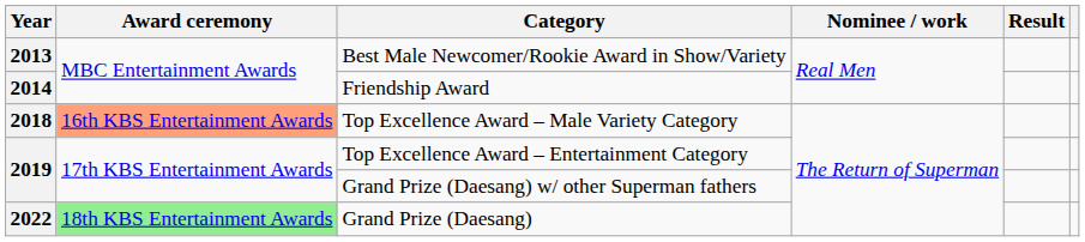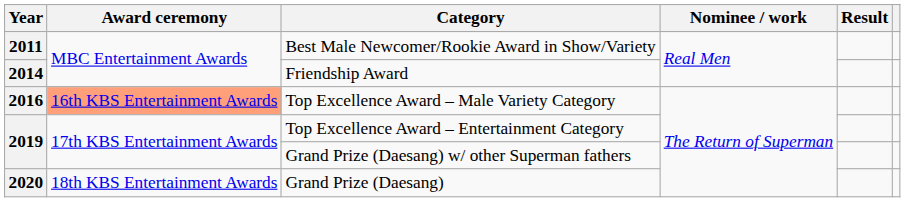 <table class="wikitable sortable plainrowheaders">
 <tr>
 <th scope="col">Year</th>
 <th scope="col">Award ceremony</th>
 <th scope="col">Category</th>
 <th scope="col">Nominee / work</th>
 <th scope="col">Result</th>
 <th scope="col" class="unsortable"></th>
 </tr>
 <tr>
-<th scope="row">2013</th>
+<th scope="row">2011</th>
 <td rowspan="2"><a href='#'>MBC Entertainment Awards</a></td>
 <td>Best Male Newcomer/Rookie Award in Show/Variety</td>
 <td rowspan="2"><em><a href='#'>Real Men</a></em></td>
 <td></td>
 <td></td>
 </tr>
 <tr>
 <th scope="row">2014</th>
 <td>Friendship Award</td>
 <td></td>
 <td></td>
 </tr>
 <tr>
-<th scope="row">2018</th>
+<th scope="row">2016</th>
 <td style="background: lightsalmon;"><a href='#'>16th KBS Entertainment Awards</a></td>
 <td>Top Excellence Award – Male Variety Category</td>
 <td rowspan="4"><em><a href='#'>The Return of Superman</a></em></td>
 <td></td>
 <td></td>
 </tr>
 <tr>
 <th scope="row" rowspan="2">2019</th>
 <td rowspan="2"><a href='#'>17th KBS Entertainment Awards</a></td>
 <td>Top Excellence Award – Entertainment Category</td>
 <td></td>
 <td></td>
 </tr>
 <tr>
 <td>Grand Prize (Daesang) w/ other Superman fathers</td>
 <td></td>
 <td></td>
 </tr>
 <tr>
-<th scope="row">2022</th>
-<td style="background: lightgreen;"><a href='#'>18th KBS Entertainment Awards</a></td>
+<th scope="row">2020</th>
+<td><a href='#'>18th KBS Entertainment Awards</a></td>
 <td>Grand Prize (Daesang)</td>
 <td></td>
 <td></td>
 </tr>
 </table>
